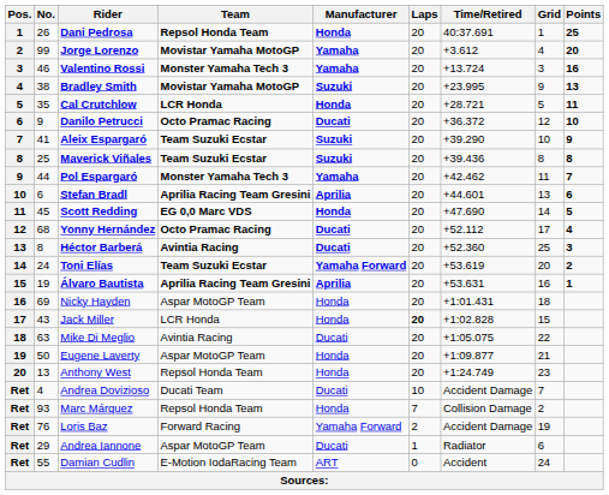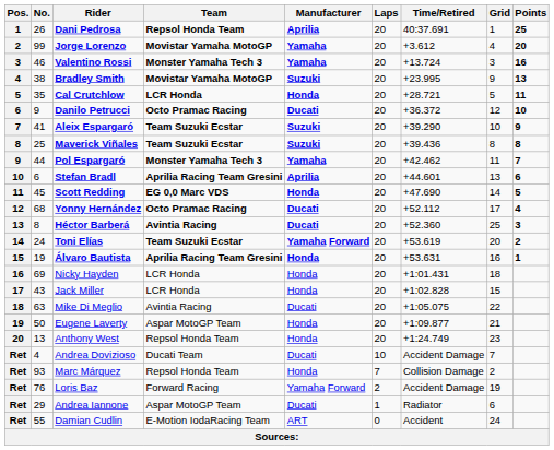 <table class="wikitable" style="font-size: 95%;">
 <tr>
 <th>Pos.</th>
 <th>No.</th>
 <th>Rider</th>
 <th>Team</th>
 <th>Manufacturer</th>
 <th>Laps</th>
 <th>Time/Retired</th>
 <th>Grid</th>
 <th>Points</th>
 </tr>
 <tr>
 <th>1</th>
 <td>26</td>
 <td> <strong><a href='#'>Dani Pedrosa</a></strong></td>
 <td><strong>Repsol Honda Team</strong></td>
-<td><strong><a href='#'>Honda</a></strong></td>
+<td><strong><a href='#'>Aprilia</a></strong></td>
 <td>20</td>
 <td>40:37.691</td>
 <td>1</td>
 <td><strong>25</strong></td>
 </tr>
 <tr>
 <th>2</th>
 <td>99</td>
 <td> <strong><a href='#'>Jorge Lorenzo</a></strong></td>
 <td><strong>Movistar Yamaha MotoGP</strong></td>
 <td><strong><a href='#'>Yamaha</a></strong></td>
 <td>20</td>
 <td>+3.612</td>
 <td>4</td>
 <td><strong>20</strong></td>
 </tr>
 <tr>
 <th>3</th>
 <td>46</td>
 <td> <strong><a href='#'>Valentino Rossi</a></strong></td>
 <td><strong>Monster Yamaha Tech 3</strong></td>
 <td><strong><a href='#'>Yamaha</a></strong></td>
 <td>20</td>
 <td>+13.724</td>
 <td>3</td>
 <td><strong>16</strong></td>
 </tr>
 <tr>
 <th>4</th>
 <td>38</td>
 <td> <strong><a href='#'>Bradley Smith</a></strong></td>
 <td><strong>Movistar Yamaha MotoGP</strong></td>
 <td><strong><a href='#'>Suzuki</a></strong></td>
 <td>20</td>
 <td>+23.995</td>
 <td>9</td>
 <td><strong>13</strong></td>
 </tr>
 <tr>
 <th>5</th>
 <td>35</td>
 <td> <strong><a href='#'>Cal Crutchlow</a></strong></td>
 <td><strong>LCR Honda</strong></td>
 <td><strong><a href='#'>Honda</a></strong></td>
 <td>20</td>
 <td>+28.721</td>
 <td>5</td>
 <td><strong>11</strong></td>
 </tr>
 <tr>
 <th>6</th>
 <td>9</td>
 <td> <strong><a href='#'>Danilo Petrucci</a></strong></td>
 <td><strong>Octo Pramac Racing</strong></td>
 <td><strong><a href='#'>Ducati</a></strong></td>
 <td>20</td>
 <td>+36.372</td>
 <td>12</td>
 <td><strong>10</strong></td>
 </tr>
 <tr>
 <th>7</th>
 <td>41</td>
 <td> <strong><a href='#'>Aleix Espargaró</a></strong></td>
 <td><strong>Team Suzuki Ecstar</strong></td>
 <td><strong><a href='#'>Suzuki</a></strong></td>
 <td>20</td>
 <td>+39.290</td>
 <td>10</td>
 <td><strong>9</strong></td>
 </tr>
 <tr>
 <th>8</th>
 <td>25</td>
 <td> <strong><a href='#'>Maverick Viñales</a></strong></td>
 <td><strong>Team Suzuki Ecstar</strong></td>
 <td><strong><a href='#'>Suzuki</a></strong></td>
 <td>20</td>
 <td>+39.436</td>
 <td>8</td>
 <td><strong>8</strong></td>
 </tr>
 <tr>
 <th>9</th>
 <td>44</td>
 <td> <strong><a href='#'>Pol Espargaró</a></strong></td>
 <td><strong>Monster Yamaha Tech 3</strong></td>
 <td><strong><a href='#'>Yamaha</a></strong></td>
 <td>20</td>
 <td>+42.462</td>
 <td>11</td>
 <td><strong>7</strong></td>
 </tr>
 <tr>
 <th>10</th>
 <td>6</td>
 <td> <strong><a href='#'>Stefan Bradl</a></strong></td>
 <td><strong>Aprilia Racing Team Gresini</strong></td>
 <td><strong><a href='#'>Aprilia</a></strong></td>
 <td>20</td>
 <td>+44.601</td>
 <td>13</td>
 <td><strong>6</strong></td>
 </tr>
 <tr>
 <th>11</th>
 <td>45</td>
 <td> <strong><a href='#'>Scott Redding</a></strong></td>
 <td><strong>EG 0,0 Marc VDS</strong></td>
 <td><strong><a href='#'>Honda</a></strong></td>
 <td>20</td>
 <td>+47.690</td>
 <td>14</td>
 <td><strong>5</strong></td>
 </tr>
 <tr>
 <th>12</th>
 <td>68</td>
 <td> <strong><a href='#'>Yonny Hernández</a></strong></td>
 <td><strong>Octo Pramac Racing</strong></td>
 <td><strong><a href='#'>Ducati</a></strong></td>
 <td>20</td>
 <td>+52.112</td>
 <td>17</td>
 <td><strong>4</strong></td>
 </tr>
 <tr>
 <th>13</th>
 <td>8</td>
 <td> <strong><a href='#'>Héctor Barberá</a></strong></td>
 <td><strong>Avintia Racing</strong></td>
 <td><strong><a href='#'>Ducati</a></strong></td>
 <td>20</td>
 <td>+52.360</td>
 <td>25</td>
 <td><strong>3</strong></td>
 </tr>
 <tr>
 <th>14</th>
 <td>24</td>
 <td> <strong><a href='#'>Toni Elías</a></strong></td>
 <td><strong>Team Suzuki Ecstar</strong></td>
 <td><strong><a href='#'>Yamaha</a> <a href='#'>Forward</a></strong></td>
 <td>20</td>
 <td>+53.619</td>
 <td>20</td>
 <td><strong>2</strong></td>
 </tr>
 <tr>
 <th>15</th>
 <td>19</td>
 <td> <strong><a href='#'>Álvaro Bautista</a></strong></td>
 <td><strong>Aprilia Racing Team Gresini</strong></td>
-<td><strong><a href='#'>Aprilia</a></strong></td>
+<td><strong><a href='#'>Honda</a></strong></td>
 <td>20</td>
 <td>+53.631</td>
 <td>16</td>
 <td><strong>1</strong></td>
 </tr>
 <tr>
 <th>16</th>
 <td>69</td>
 <td> <a href='#'>Nicky Hayden</a></td>
-<td>Aspar MotoGP Team</td>
+<td>LCR Honda</td>
 <td><a href='#'>Honda</a></td>
 <td>20</td>
 <td>+1:01.431</td>
 <td>18</td>
 <td></td>
 </tr>
 <tr>
 <th>17</th>
 <td>43</td>
 <td> <a href='#'>Jack Miller</a></td>
 <td>LCR Honda</td>
 <td><a href='#'>Honda</a></td>
-<td><strong>20</strong></td>
+<td>20</td>
 <td>+1:02.828</td>
 <td>15</td>
 <td></td>
 </tr>
 <tr>
 <th>18</th>
 <td>63</td>
 <td> <a href='#'>Mike Di Meglio</a></td>
 <td>Avintia Racing</td>
 <td><a href='#'>Ducati</a></td>
 <td>20</td>
 <td>+1:05.075</td>
 <td>22</td>
 <td></td>
 </tr>
 <tr>
 <th>19</th>
 <td>50</td>
 <td> <a href='#'>Eugene Laverty</a></td>
 <td>Aspar MotoGP Team</td>
 <td><a href='#'>Honda</a></td>
 <td>20</td>
 <td>+1:09.877</td>
 <td>21</td>
 <td></td>
 </tr>
 <tr>
 <th>20</th>
 <td>13</td>
 <td> <a href='#'>Anthony West</a></td>
 <td>Repsol Honda Team</td>
 <td><a href='#'>Honda</a></td>
 <td>20</td>
 <td>+1:24.749</td>
 <td>23</td>
 <td></td>
 </tr>
 <tr>
 <th>Ret</th>
 <td>4</td>
 <td> <a href='#'>Andrea Dovizioso</a></td>
 <td>Ducati Team</td>
 <td><a href='#'>Ducati</a></td>
 <td>10</td>
 <td>Accident Damage</td>
 <td>7</td>
 <td></td>
 </tr>
 <tr>
 <th>Ret</th>
 <td>93</td>
 <td> <a href='#'>Marc Márquez</a></td>
 <td>Repsol Honda Team</td>
 <td><a href='#'>Honda</a></td>
 <td>7</td>
 <td>Collision Damage</td>
 <td>2</td>
 <td></td>
 </tr>
 <tr>
 <th>Ret</th>
 <td>76</td>
 <td> <a href='#'>Loris Baz</a></td>
 <td>Forward Racing</td>
 <td><a href='#'>Yamaha</a> <a href='#'>Forward</a></td>
 <td>2</td>
 <td>Accident Damage</td>
 <td>19</td>
 <td></td>
 </tr>
 <tr>
 <th>Ret</th>
 <td>29</td>
 <td> <a href='#'>Andrea Iannone</a></td>
 <td>Aspar MotoGP Team</td>
 <td><a href='#'>Ducati</a></td>
 <td>1</td>
 <td>Radiator</td>
 <td>6</td>
 <td></td>
 </tr>
 <tr>
 <th>Ret</th>
 <td>55</td>
 <td> <a href='#'>Damian Cudlin</a></td>
 <td>E-Motion IodaRacing Team</td>
 <td><a href='#'>ART</a></td>
 <td>0</td>
 <td>Accident</td>
 <td>24</td>
 <td></td>
 </tr>
 <tr>
 <th colspan=9>Sources:</th>
 </tr>
 </table>
